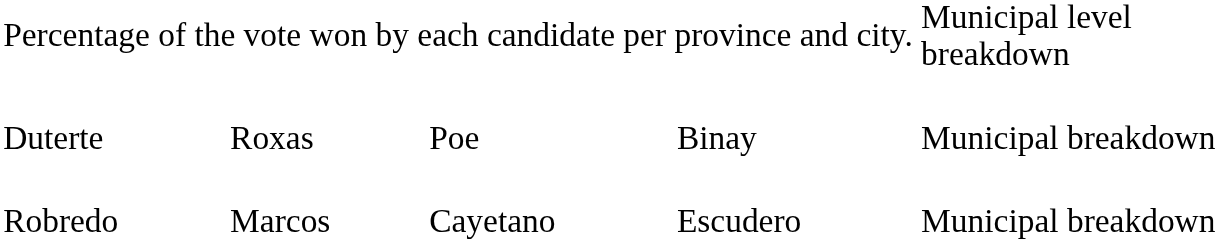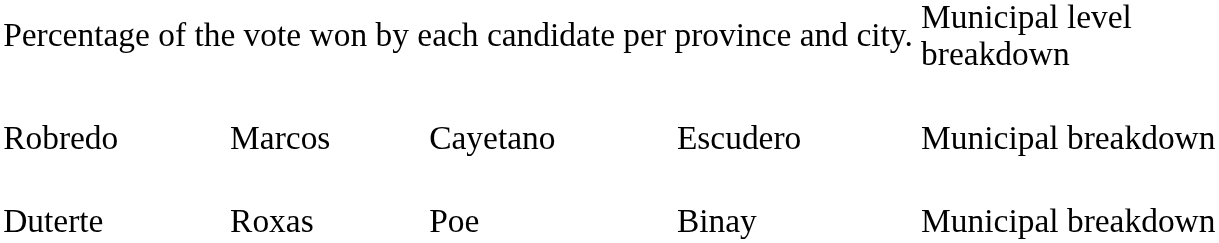 <table align=center>
 <tr>
 <td colspan=4>Percentage of the vote won by each candidate per province and city.</td>
 <td width=150px>Municipal level breakdown</td>
+</tr>
+<tr>
+<td><br>Robredo</td>
+<td><br>Marcos</td>
+<td><br>Cayetano</td>
+<td><br>Escudero</td>
+<td><br>Municipal breakdown</td>
 </tr>
 <tr>
 <td><br>Duterte</td>
 <td><br>Roxas</td>
 <td><br>Poe</td>
 <td><br>Binay</td>
 <td><br>Municipal breakdown</td>
 </tr>
-<tr>
-<td><br>Robredo</td>
-<td><br>Marcos</td>
-<td><br>Cayetano</td>
-<td><br>Escudero</td>
-<td><br>Municipal breakdown</td>
-</tr>
 </table>
